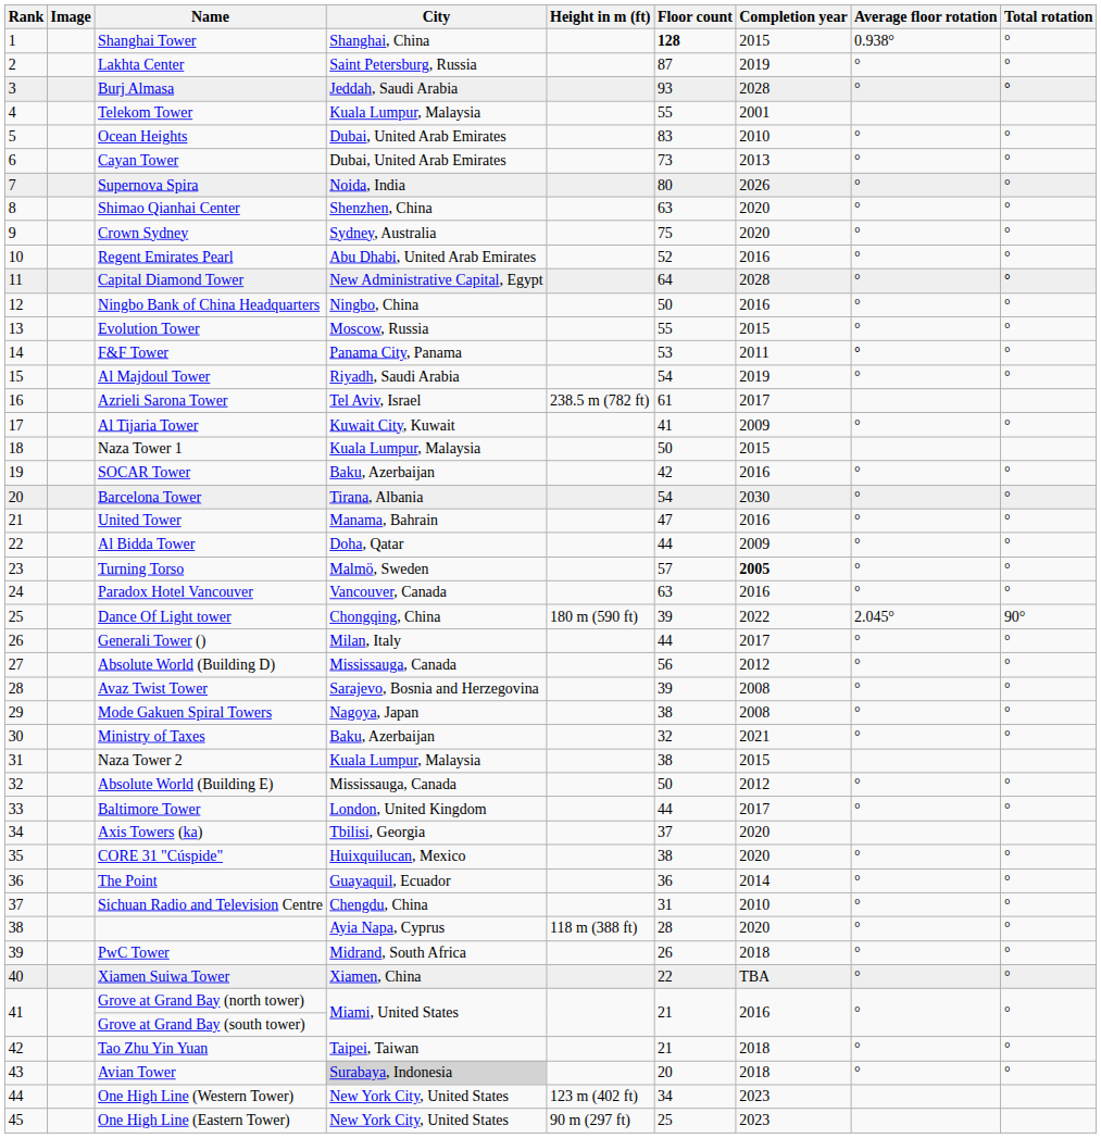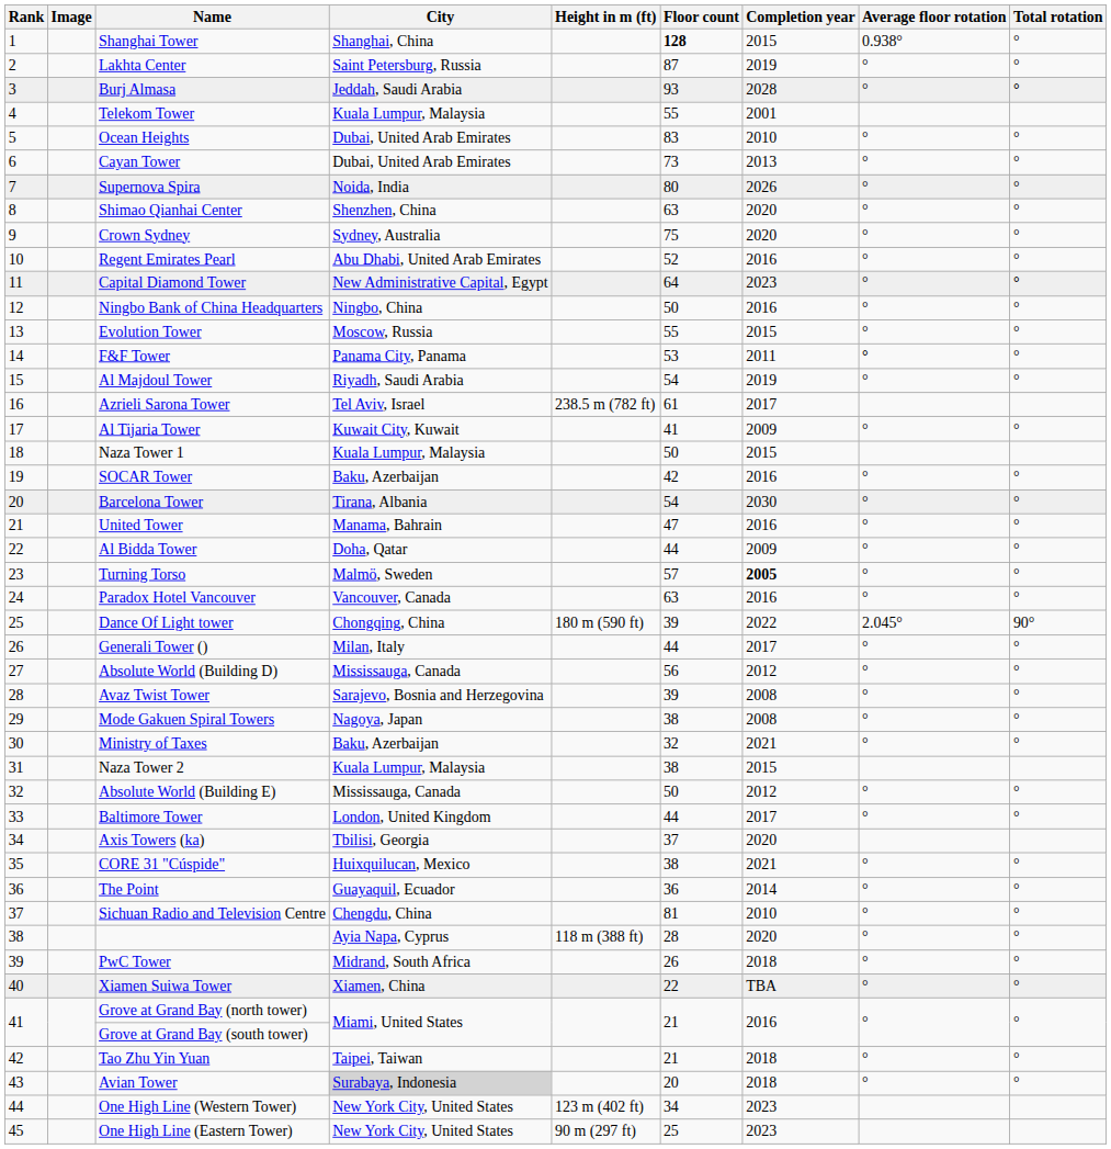 <table class="wikitable sortable">
 <tr>
 <th>Rank</th>
 <th>Image</th>
 <th>Name</th>
 <th>City</th>
 <th>Height in m (ft)</th>
 <th>Floor count</th>
 <th>Completion year</th>
 <th>Average floor rotation</th>
 <th>Total rotation</th>
 </tr>
 <tr>
 <td>1</td>
 <td></td>
 <td><a href='#'>Shanghai Tower</a></td>
 <td><a href='#'>Shanghai</a>, China</td>
 <td></td>
 <td><strong>128</strong></td>
 <td>2015</td>
 <td>0.938°</td>
 <td>°</td>
 </tr>
 <tr>
 <td>2</td>
 <td></td>
 <td><a href='#'>Lakhta Center</a></td>
 <td><a href='#'>Saint Petersburg</a>, Russia</td>
 <td></td>
 <td>87</td>
 <td>2019</td>
 <td>°</td>
 <td>°</td>
 </tr>
 <tr style="background: #efefef;">
 <td>3</td>
 <td></td>
 <td><a href='#'>Burj Almasa</a></td>
 <td><a href='#'>Jeddah</a>, Saudi Arabia</td>
 <td></td>
 <td>93</td>
 <td>2028</td>
 <td>°</td>
 <td><strong>°</strong></td>
 </tr>
 <tr>
 <td>4</td>
 <td></td>
 <td><a href='#'>Telekom Tower</a></td>
 <td><a href='#'>Kuala Lumpur</a>, Malaysia</td>
 <td></td>
 <td>55</td>
 <td>2001</td>
 <td></td>
 <td></td>
 </tr>
 <tr>
 <td>5</td>
 <td></td>
 <td><a href='#'>Ocean Heights</a></td>
 <td><a href='#'>Dubai</a>, United Arab Emirates</td>
 <td></td>
 <td>83</td>
 <td>2010</td>
 <td>°</td>
 <td>°</td>
 </tr>
 <tr>
 <td>6</td>
 <td></td>
 <td><a href='#'>Cayan Tower</a></td>
 <td>Dubai, United Arab Emirates</td>
 <td></td>
 <td>73</td>
 <td>2013</td>
 <td>°</td>
 <td>°</td>
 </tr>
 <tr style="background: #efefef;">
 <td>7</td>
 <td></td>
 <td><a href='#'>Supernova Spira</a></td>
 <td><a href='#'>Noida</a>, India</td>
 <td></td>
 <td>80</td>
 <td>2026</td>
 <td>°</td>
 <td>°</td>
 </tr>
 <tr>
 <td>8</td>
 <td></td>
 <td><a href='#'>Shimao Qianhai Center</a></td>
 <td><a href='#'>Shenzhen</a>, China</td>
 <td></td>
 <td>63</td>
 <td>2020</td>
 <td>°</td>
 <td>°</td>
 </tr>
 <tr>
 <td>9</td>
 <td></td>
 <td><a href='#'>Crown Sydney</a></td>
 <td><a href='#'>Sydney</a>, Australia</td>
 <td></td>
 <td>75</td>
 <td>2020</td>
 <td>°</td>
 <td>°</td>
 </tr>
 <tr>
 <td>10</td>
 <td></td>
 <td><a href='#'>Regent Emirates Pearl</a></td>
 <td><a href='#'>Abu Dhabi</a>, United Arab Emirates</td>
 <td></td>
 <td>52</td>
 <td>2016</td>
 <td>°</td>
 <td>°</td>
 </tr>
 <tr style="background: #efefef;">
 <td>11</td>
 <td></td>
 <td><a href='#'>Capital Diamond Tower</a></td>
 <td><a href='#'>New Administrative Capital</a>, Egypt</td>
 <td></td>
 <td>64</td>
-<td>2028</td>
+<td>2023</td>
 <td>°</td>
 <td><strong>°</strong></td>
 </tr>
 <tr>
 <td>12</td>
 <td></td>
 <td><a href='#'>Ningbo Bank of China Headquarters</a></td>
 <td><a href='#'>Ningbo</a>, China</td>
 <td></td>
 <td>50</td>
 <td>2016</td>
 <td>°</td>
 <td>°</td>
 </tr>
 <tr>
 <td>13</td>
 <td></td>
 <td><a href='#'>Evolution Tower</a></td>
 <td><a href='#'>Moscow</a>, Russia</td>
 <td></td>
 <td>55</td>
 <td>2015</td>
 <td>°</td>
 <td>°</td>
 </tr>
 <tr>
 <td>14</td>
 <td></td>
 <td><a href='#'>F&F Tower</a></td>
 <td><a href='#'>Panama City</a>, Panama</td>
 <td></td>
 <td>53</td>
 <td>2011</td>
 <td><strong>°</strong></td>
 <td>°</td>
 </tr>
 <tr>
 <td>15</td>
 <td></td>
 <td><a href='#'>Al Majdoul Tower</a></td>
 <td><a href='#'>Riyadh</a>, Saudi Arabia</td>
 <td></td>
 <td>54</td>
 <td>2019</td>
 <td>°</td>
 <td>°</td>
 </tr>
 <tr>
 <td>16</td>
 <td></td>
 <td><a href='#'>Azrieli Sarona Tower</a></td>
 <td><a href='#'>Tel Aviv</a>, Israel</td>
 <td>238.5 m (782 ft)</td>
 <td>61</td>
 <td>2017</td>
 <td></td>
 <td></td>
 </tr>
 <tr>
 <td>17</td>
 <td></td>
 <td><a href='#'>Al Tijaria Tower</a></td>
 <td><a href='#'>Kuwait City</a>, Kuwait</td>
 <td></td>
 <td>41</td>
 <td>2009</td>
 <td>°</td>
 <td>°</td>
 </tr>
 <tr>
 <td>18</td>
 <td></td>
 <td>Naza Tower 1</td>
 <td><a href='#'>Kuala Lumpur</a>, Malaysia</td>
 <td></td>
 <td>50</td>
 <td>2015</td>
 <td></td>
 <td></td>
 </tr>
 <tr>
 <td>19</td>
 <td></td>
 <td><a href='#'>SOCAR Tower</a></td>
 <td><a href='#'>Baku</a>, Azerbaijan</td>
 <td></td>
 <td>42</td>
 <td>2016</td>
 <td>°</td>
 <td>°</td>
 </tr>
 <tr style="background: #efefef;">
 <td>20</td>
 <td></td>
 <td><a href='#'>Barcelona Tower</a></td>
 <td><a href='#'>Tirana</a>, Albania</td>
 <td></td>
 <td>54</td>
 <td>2030</td>
 <td>°</td>
 <td>°</td>
 </tr>
 <tr>
 <td>21</td>
 <td></td>
 <td><a href='#'>United Tower</a></td>
 <td><a href='#'>Manama</a>, Bahrain</td>
 <td></td>
 <td>47</td>
 <td>2016</td>
 <td>°</td>
 <td>°</td>
 </tr>
 <tr>
 <td>22</td>
 <td></td>
 <td><a href='#'>Al Bidda Tower</a></td>
 <td><a href='#'>Doha</a>, Qatar</td>
 <td></td>
 <td>44</td>
 <td>2009</td>
 <td>°</td>
 <td>°</td>
 </tr>
 <tr>
 <td>23</td>
 <td></td>
 <td><a href='#'>Turning Torso</a></td>
 <td><a href='#'>Malmö</a>, Sweden</td>
 <td></td>
 <td>57</td>
 <td><strong>2005</strong></td>
 <td>°</td>
 <td>°</td>
 </tr>
 <tr>
 <td>24</td>
 <td></td>
 <td><a href='#'>Paradox Hotel Vancouver</a></td>
 <td><a href='#'>Vancouver</a>, Canada</td>
 <td></td>
 <td>63</td>
 <td>2016</td>
 <td>°</td>
 <td>°</td>
 </tr>
 <tr>
 <td>25</td>
 <td></td>
 <td><a href='#'>Dance Of Light tower</a></td>
 <td><a href='#'>Chongqing</a>, China</td>
 <td>180 m (590 ft)</td>
 <td>39</td>
 <td>2022</td>
 <td>2.045°</td>
 <td>90°</td>
 </tr>
 <tr>
 <td>26</td>
 <td></td>
 <td><a href='#'>Generali Tower</a> ()</td>
 <td><a href='#'>Milan</a>, Italy</td>
 <td></td>
 <td>44</td>
 <td>2017</td>
 <td>°</td>
 <td>°</td>
 </tr>
 <tr>
 <td>27</td>
 <td></td>
 <td><a href='#'>Absolute World</a> (Building D)</td>
 <td><a href='#'>Mississauga</a>, Canada</td>
 <td></td>
 <td>56</td>
 <td>2012</td>
 <td>°</td>
 <td>°</td>
 </tr>
 <tr>
 <td>28</td>
 <td></td>
 <td><a href='#'>Avaz Twist Tower</a></td>
 <td><a href='#'>Sarajevo</a>, Bosnia and Herzegovina</td>
 <td></td>
 <td>39</td>
 <td>2008</td>
 <td>°</td>
 <td>°</td>
 </tr>
 <tr>
 <td>29</td>
 <td></td>
 <td><a href='#'>Mode Gakuen Spiral Towers</a></td>
 <td><a href='#'>Nagoya</a>, Japan</td>
 <td></td>
 <td>38</td>
 <td>2008</td>
 <td>°</td>
 <td>°</td>
 </tr>
 <tr>
 <td>30</td>
 <td></td>
 <td><a href='#'>Ministry of Taxes</a></td>
 <td><a href='#'>Baku</a>, Azerbaijan</td>
 <td></td>
 <td>32</td>
 <td>2021</td>
 <td>°</td>
 <td>°</td>
 </tr>
 <tr>
 <td>31</td>
 <td></td>
 <td>Naza Tower 2</td>
 <td><a href='#'>Kuala Lumpur</a>, Malaysia</td>
 <td></td>
 <td>38</td>
 <td>2015</td>
 <td></td>
 <td></td>
 </tr>
 <tr>
 <td>32</td>
 <td></td>
 <td><a href='#'>Absolute World</a> (Building E)</td>
 <td>Mississauga, Canada</td>
 <td></td>
 <td>50</td>
 <td>2012</td>
 <td>°</td>
 <td>°</td>
 </tr>
 <tr>
 <td>33</td>
 <td></td>
 <td><a href='#'>Baltimore Tower</a></td>
 <td><a href='#'>London</a>, United Kingdom</td>
 <td></td>
 <td>44</td>
 <td>2017</td>
 <td>°</td>
 <td>°</td>
 </tr>
 <tr>
 <td>34</td>
 <td></td>
 <td><a href='#'>Axis Towers</a> (<a href='#'>ka</a>)</td>
 <td><a href='#'>Tbilisi</a>, Georgia</td>
 <td></td>
 <td>37</td>
 <td>2020</td>
 <td></td>
 <td></td>
 </tr>
 <tr>
 <td>35</td>
 <td></td>
 <td><a href='#'>CORE 31 "Cúspide"</a></td>
 <td><a href='#'>Huixquilucan</a>, Mexico</td>
 <td></td>
 <td>38</td>
-<td>2020</td>
+<td>2021</td>
 <td>°</td>
 <td>°</td>
 </tr>
 <tr>
 <td>36</td>
 <td></td>
 <td><a href='#'>The Point</a></td>
 <td><a href='#'>Guayaquil</a>, Ecuador</td>
 <td></td>
 <td>36</td>
 <td>2014</td>
 <td>°</td>
 <td>°</td>
 </tr>
 <tr>
 <td>37</td>
 <td></td>
 <td><a href='#'>Sichuan Radio and Television</a> Centre</td>
 <td><a href='#'>Chengdu</a>, China</td>
 <td></td>
-<td>31</td>
+<td>81</td>
 <td>2010</td>
 <td>°</td>
 <td>°</td>
 </tr>
 <tr>
 <td>38</td>
 <td></td>
 <td></td>
 <td><a href='#'>Ayia Napa</a>, Cyprus</td>
 <td>118 m (388 ft)</td>
 <td>28</td>
 <td>2020</td>
 <td>°</td>
 <td>°</td>
 </tr>
 <tr>
 <td>39</td>
 <td></td>
 <td><a href='#'>PwC Tower</a></td>
 <td><a href='#'>Midrand</a>, South Africa</td>
 <td></td>
 <td>26</td>
 <td>2018</td>
 <td>°</td>
 <td>°</td>
 </tr>
 <tr style="background: #efefef;">
 <td>40</td>
 <td></td>
 <td><a href='#'>Xiamen Suiwa Tower</a></td>
 <td><a href='#'>Xiamen</a>, China</td>
 <td></td>
 <td>22</td>
 <td>TBA</td>
 <td>°</td>
 <td>°</td>
 </tr>
 <tr>
 <td rowspan="2">41</td>
 <td rowspan="2"></td>
 <td><a href='#'>Grove at Grand Bay</a> (north tower)</td>
 <td rowspan="2"><a href='#'>Miami</a>, United States</td>
 <td rowspan="2"></td>
 <td rowspan="2">21</td>
 <td rowspan="2">2016</td>
 <td rowspan="2">°</td>
 <td rowspan="2">°</td>
 </tr>
 <tr>
 <td><a href='#'>Grove at Grand Bay</a> (south tower)</td>
 </tr>
 <tr>
 <td>42</td>
 <td></td>
 <td><a href='#'>Tao Zhu Yin Yuan</a></td>
 <td><a href='#'>Taipei</a>, Taiwan</td>
 <td></td>
 <td>21</td>
 <td>2018</td>
 <td>°</td>
 <td>°</td>
 </tr>
 <tr>
 <td>43</td>
 <td></td>
 <td><a href='#'>Avian Tower</a></td>
 <td style="background: lightgrey;"><a href='#'>Surabaya</a>, Indonesia</td>
 <td></td>
 <td>20</td>
 <td>2018</td>
 <td>°</td>
 <td>°</td>
 </tr>
 <tr>
 <td>44</td>
 <td></td>
 <td><a href='#'>One High Line</a> (Western Tower)</td>
 <td><a href='#'>New York City</a>, United States</td>
 <td>123 m (402 ft)</td>
 <td>34</td>
 <td>2023</td>
 <td></td>
 <td></td>
 </tr>
 <tr>
 <td>45</td>
 <td></td>
 <td><a href='#'>One High Line</a> (Eastern Tower)</td>
 <td><a href='#'>New York City</a>, United States</td>
 <td>90 m (297 ft)</td>
 <td>25</td>
 <td>2023</td>
 <td></td>
 <td></td>
 </tr>
 </table>
